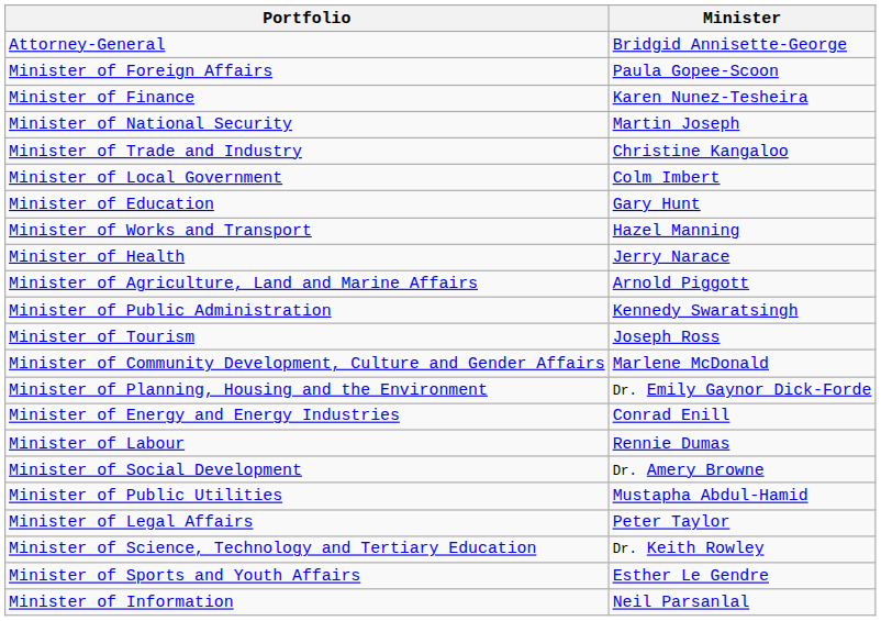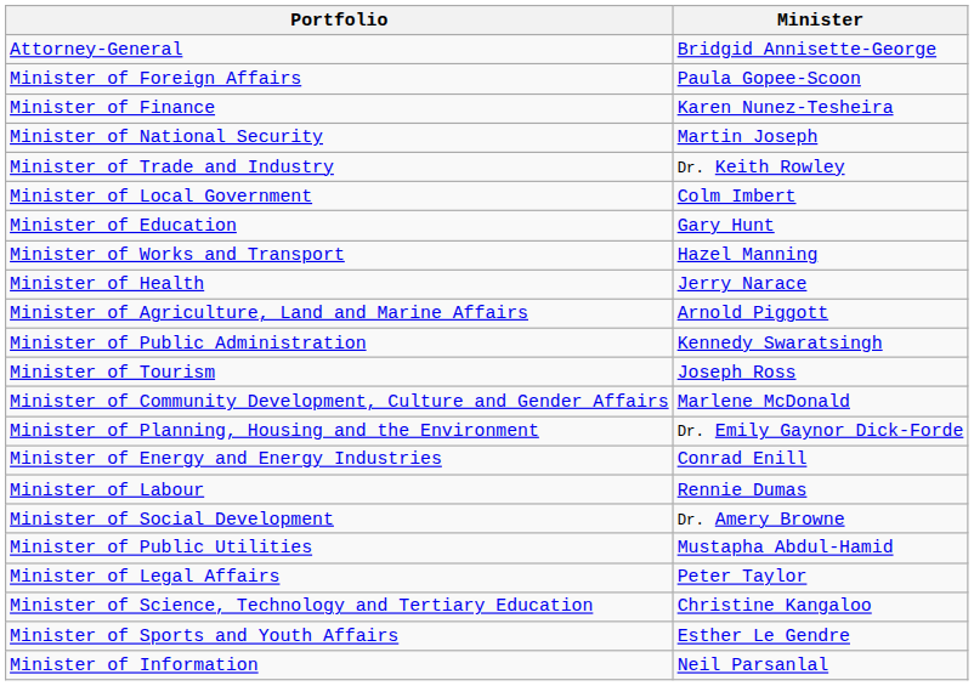 <table class="wikitable">
 <tr>
 <th>Portfolio</th>
 <th colspan=2>Minister</th>
 </tr>
 <tr>
 <td><a href='#'>Attorney-General</a></td>
 <td><a href='#'>Bridgid Annisette-George</a></td>
 </tr>
 <tr>
 <td><a href='#'>Minister of Foreign Affairs</a></td>
 <td><a href='#'>Paula Gopee-Scoon</a></td>
 </tr>
 <tr>
 <td><a href='#'>Minister of Finance</a></td>
 <td><a href='#'>Karen Nunez-Tesheira</a></td>
 </tr>
 <tr>
 <td><a href='#'>Minister of National Security</a></td>
 <td><a href='#'>Martin Joseph</a></td>
 </tr>
 <tr>
 <td><a href='#'>Minister of Trade and Industry</a></td>
-<td><a href='#'>Christine Kangaloo</a></td>
+<td><small>Dr.</small> <a href='#'>Keith Rowley</a></td>
 </tr>
 <tr>
 <td><a href='#'>Minister of Local Government</a></td>
 <td><a href='#'>Colm Imbert</a></td>
 </tr>
 <tr>
 <td><a href='#'>Minister of Education</a></td>
 <td><a href='#'>Gary Hunt</a></td>
 </tr>
 <tr>
 <td><a href='#'>Minister of Works and Transport</a></td>
 <td><a href='#'>Hazel Manning</a></td>
 </tr>
 <tr>
 <td><a href='#'>Minister of Health</a></td>
 <td><a href='#'>Jerry Narace</a></td>
 </tr>
 <tr>
 <td><a href='#'>Minister of Agriculture, Land and Marine Affairs</a></td>
 <td><a href='#'>Arnold Piggott</a></td>
 </tr>
 <tr>
 <td><a href='#'>Minister of Public Administration</a></td>
 <td><a href='#'>Kennedy Swaratsingh</a></td>
 </tr>
 <tr>
 <td><a href='#'>Minister of Tourism</a></td>
 <td><a href='#'>Joseph Ross</a></td>
 </tr>
 <tr>
 <td><a href='#'>Minister of Community Development, Culture and Gender Affairs</a></td>
 <td><a href='#'>Marlene McDonald</a></td>
 </tr>
 <tr>
 <td><a href='#'>Minister of Planning, Housing and the Environment</a></td>
 <td><small>Dr.</small> <a href='#'>Emily Gaynor Dick-Forde</a></td>
 </tr>
 <tr>
 <td><a href='#'>Minister of Energy and Energy Industries</a></td>
 <td><a href='#'>Conrad Enill</a></td>
 </tr>
 <tr>
 <td><a href='#'>Minister of Labour</a></td>
 <td><a href='#'>Rennie Dumas</a></td>
 </tr>
 <tr>
 <td><a href='#'>Minister of Social Development</a></td>
 <td><small>Dr.</small> <a href='#'>Amery Browne</a></td>
 </tr>
 <tr>
 <td><a href='#'>Minister of Public Utilities</a></td>
 <td><a href='#'>Mustapha Abdul-Hamid</a></td>
 </tr>
 <tr>
 <td><a href='#'>Minister of Legal Affairs</a></td>
 <td><a href='#'>Peter Taylor</a></td>
 </tr>
 <tr>
 <td><a href='#'>Minister of Science, Technology and Tertiary Education</a></td>
-<td><small>Dr.</small> <a href='#'>Keith Rowley</a></td>
+<td><a href='#'>Christine Kangaloo</a></td>
 </tr>
 <tr>
 <td><a href='#'>Minister of Sports and Youth Affairs</a></td>
 <td><a href='#'>Esther Le Gendre</a></td>
 </tr>
 <tr>
 <td><a href='#'>Minister of Information</a></td>
 <td><a href='#'>Neil Parsanlal</a></td>
 </tr>
 </table>
